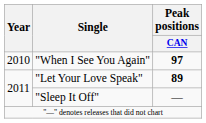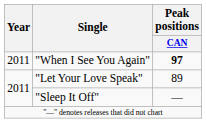 <table class="wikitable" style="text-align:center;">
 <tr>
 <th rowspan="2">Year</th>
 <th rowspan="2">Single</th>
 <th>Peak positions</th>
 </tr>
 <tr style="font-size:smaller;">
 <th style="width:60px;"><a href='#'>CAN</a></th>
 </tr>
 <tr>
-<td>2010</td>
+<td>2011</td>
 <td style="text-align:left;">"When I See You Again"</td>
 <td><strong>97</strong></td>
 </tr>
 <tr>
 <td rowspan="2">2011</td>
 <td style="text-align:left;">"Let Your Love Speak"</td>
-<td><strong>89</strong></td>
+<td>89</td>
 </tr>
 <tr>
 <td style="text-align:left;">"Sleep It Off"</td>
 <td>—</td>
 </tr>
 <tr>
 <td colspan="3" style="font-size:8pt">"—" denotes releases that did not chart</td>
 </tr>
 </table>
